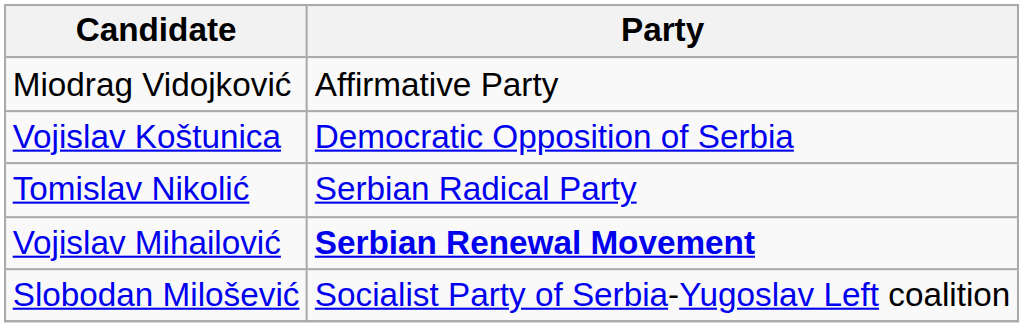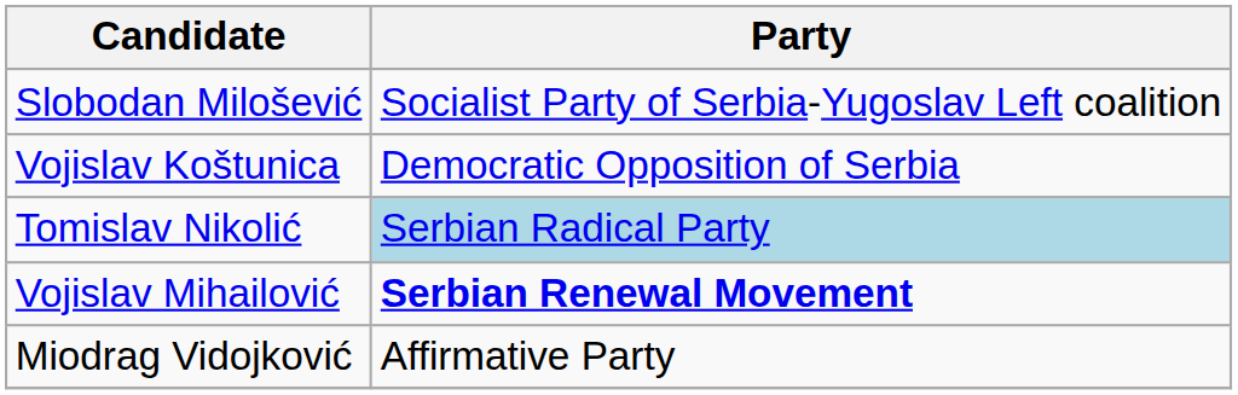 <table class=wikitable>
 <tr>
 <th>Candidate</th>
 <th>Party</th>
 </tr>
 <tr>
-<td>Miodrag Vidojković</td>
-<td>Affirmative Party</td>
+<td><a href='#'>Slobodan Milošević</a></td>
+<td><a href='#'>Socialist Party of Serbia</a>-<a href='#'>Yugoslav Left</a> coalition</td>
 </tr>
 <tr>
 <td><a href='#'>Vojislav Koštunica</a></td>
 <td><a href='#'>Democratic Opposition of Serbia</a></td>
 </tr>
 <tr>
 <td><a href='#'>Tomislav Nikolić</a></td>
-<td><a href='#'>Serbian Radical Party</a></td>
+<td style="background: lightblue;"><a href='#'>Serbian Radical Party</a></td>
 </tr>
 <tr>
 <td><a href='#'>Vojislav Mihailović</a></td>
 <td><strong><a href='#'>Serbian Renewal Movement</a></strong></td>
 </tr>
 <tr>
-<td><a href='#'>Slobodan Milošević</a></td>
-<td><a href='#'>Socialist Party of Serbia</a>-<a href='#'>Yugoslav Left</a> coalition</td>
+<td>Miodrag Vidojković</td>
+<td>Affirmative Party</td>
 </tr>
 <tr>
 </tr>
 </table>
